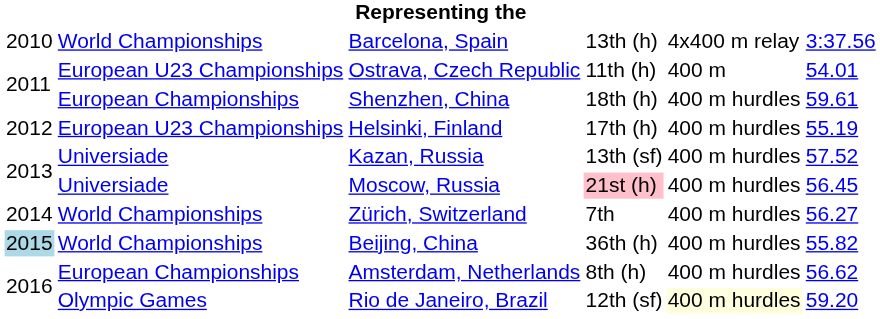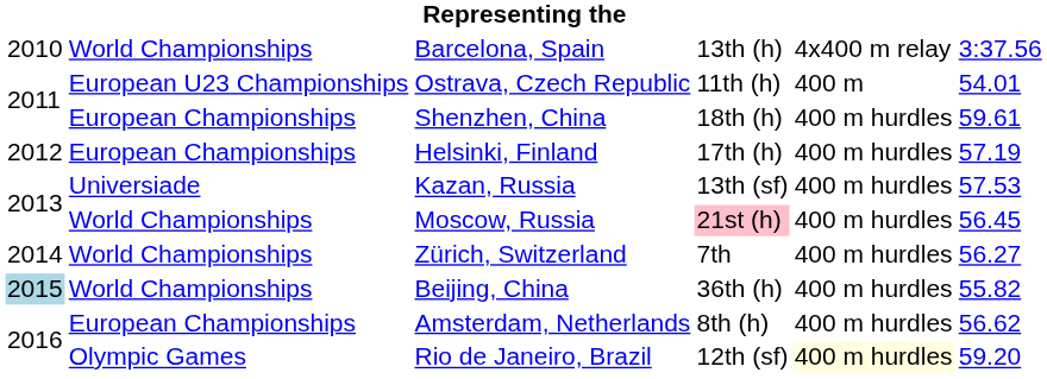 <table>
 <tr>
 <th colspan="6">Representing the </th>
 </tr>
 <tr>
 <td>2010</td>
 <td><a href='#'>World Championships</a></td>
 <td><a href='#'>Barcelona, Spain</a></td>
 <td>13th (h)</td>
 <td>4x400 m relay</td>
 <td><a href='#'>3:37.56</a></td>
 </tr>
 <tr>
 <td rowspan=2>2011</td>
 <td><a href='#'>European U23 Championships</a></td>
 <td><a href='#'>Ostrava, Czech Republic</a></td>
 <td>11th (h)</td>
 <td>400 m</td>
 <td><a href='#'>54.01</a></td>
 </tr>
 <tr>
 <td><a href='#'>European Championships</a></td>
 <td><a href='#'>Shenzhen, China</a></td>
 <td>18th (h)</td>
 <td>400 m hurdles</td>
 <td><a href='#'>59.61</a></td>
 </tr>
 <tr>
 <td>2012</td>
-<td><a href='#'>European U23 Championships</a></td>
+<td><a href='#'>European Championships</a></td>
 <td><a href='#'>Helsinki, Finland</a></td>
 <td>17th (h)</td>
 <td>400 m hurdles</td>
-<td><a href='#'>55.19</a></td>
+<td><a href='#'>57.19</a></td>
 </tr>
 <tr>
 <td rowspan=2>2013</td>
 <td><a href='#'>Universiade</a></td>
 <td><a href='#'>Kazan, Russia</a></td>
 <td>13th (sf)</td>
 <td>400 m hurdles</td>
-<td><a href='#'>57.52</a></td>
+<td><a href='#'>57.53</a></td>
 </tr>
 <tr>
-<td><a href='#'>Universiade</a></td>
+<td><a href='#'>World Championships</a></td>
 <td><a href='#'>Moscow, Russia</a></td>
 <td style="background: pink;">21st (h)</td>
 <td>400 m hurdles</td>
 <td><a href='#'>56.45</a></td>
 </tr>
 <tr>
 <td>2014</td>
 <td><a href='#'>World Championships</a></td>
 <td><a href='#'>Zürich, Switzerland</a></td>
 <td>7th</td>
 <td>400 m hurdles</td>
 <td><a href='#'>56.27</a></td>
 </tr>
 <tr>
 <td style="background: lightblue;">2015</td>
 <td><a href='#'>World Championships</a></td>
 <td><a href='#'>Beijing, China</a></td>
 <td>36th (h)</td>
 <td>400 m hurdles</td>
 <td><a href='#'>55.82</a></td>
 </tr>
 <tr>
 <td rowspan=2>2016</td>
 <td><a href='#'>European Championships</a></td>
 <td><a href='#'>Amsterdam, Netherlands</a></td>
 <td>8th (h)</td>
 <td>400 m hurdles</td>
 <td><a href='#'>56.62</a></td>
 </tr>
 <tr>
 <td><a href='#'>Olympic Games</a></td>
 <td><a href='#'>Rio de Janeiro, Brazil</a></td>
 <td>12th (sf)</td>
 <td style="background: lightyellow;">400 m hurdles</td>
 <td><a href='#'>59.20</a></td>
 </tr>
 </table>
